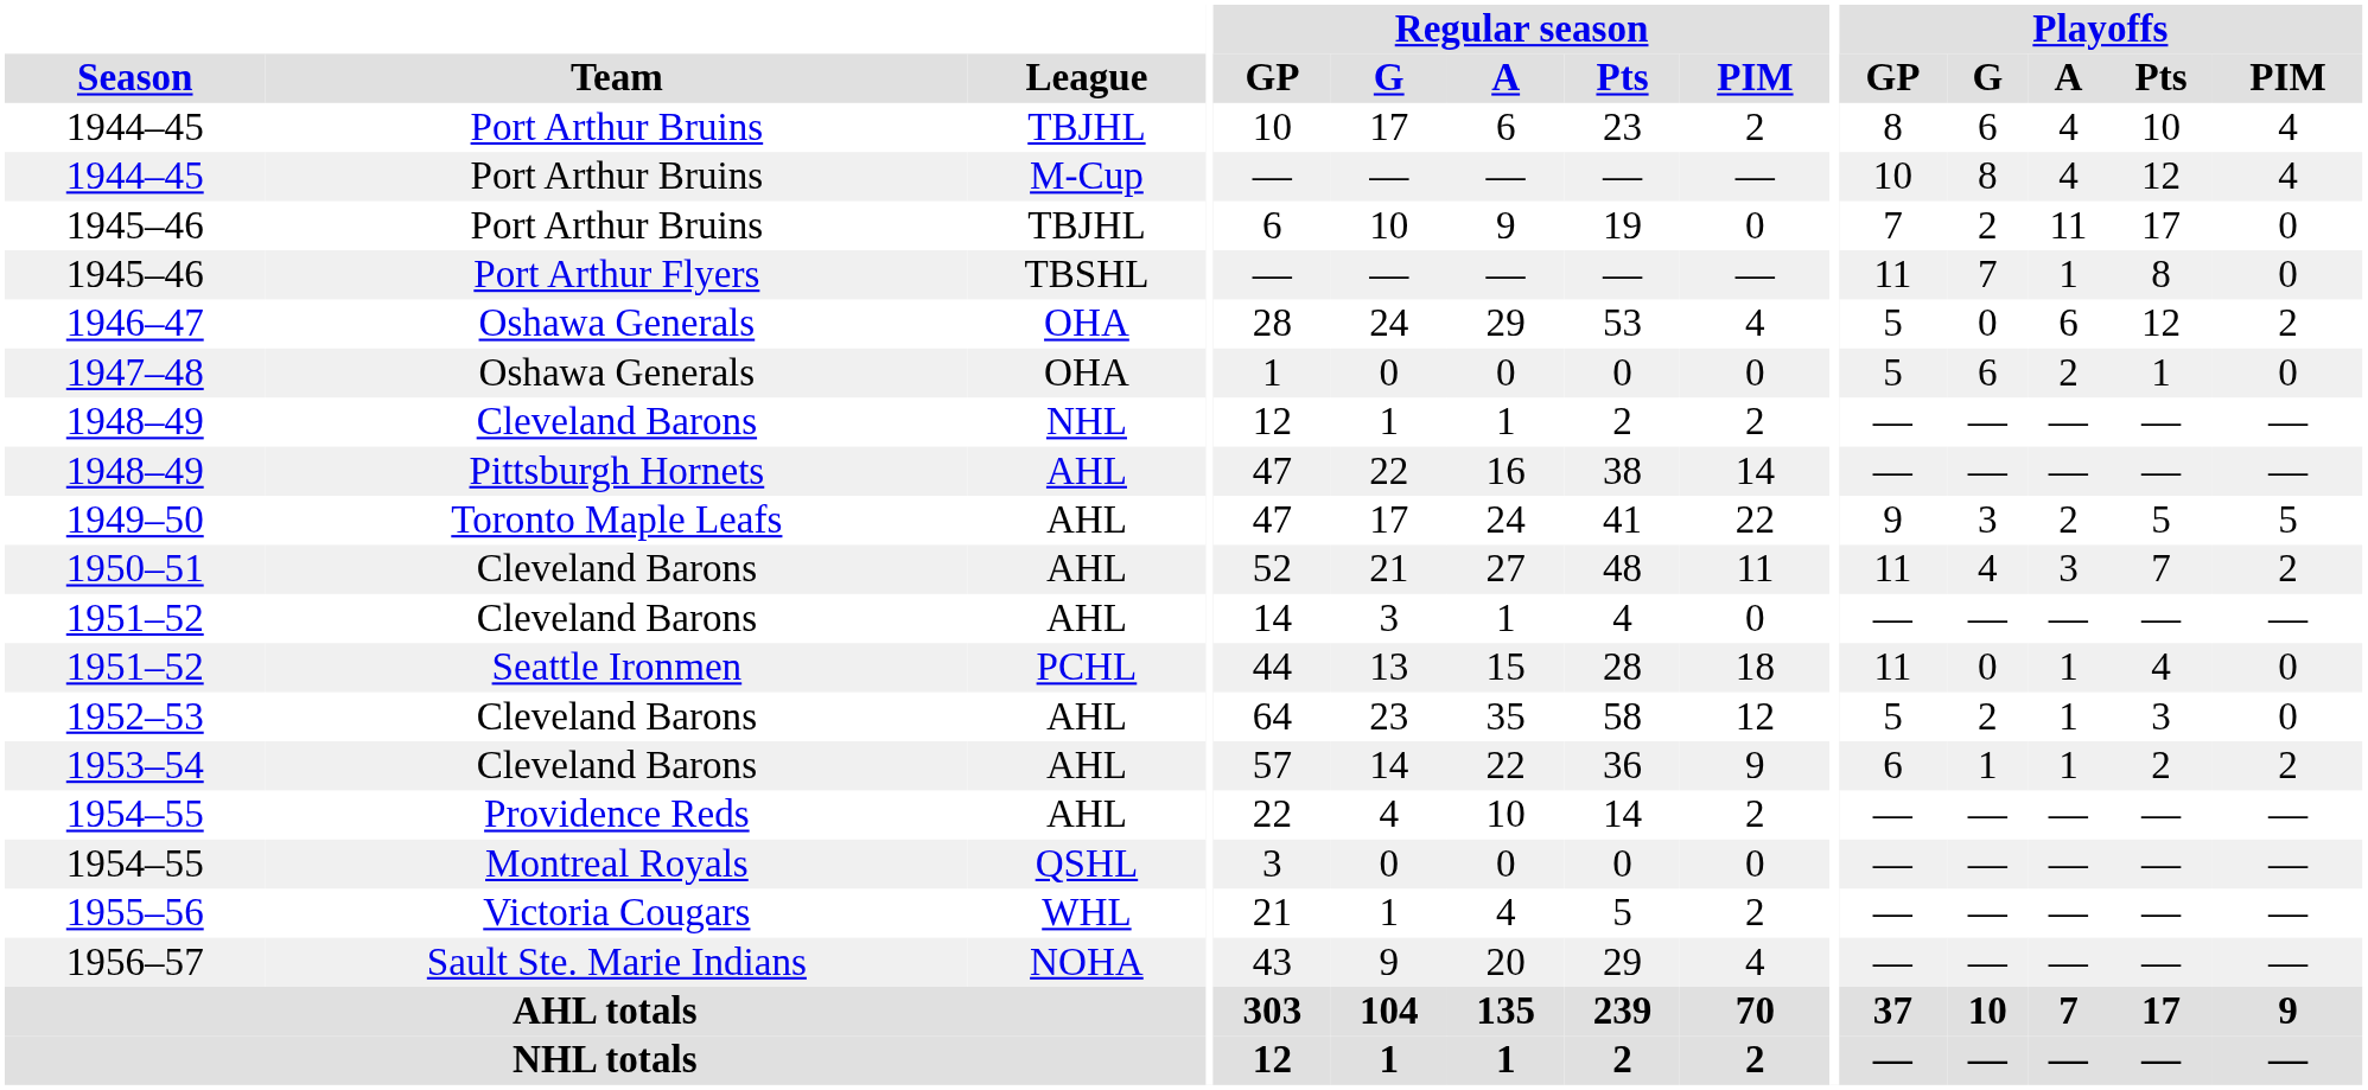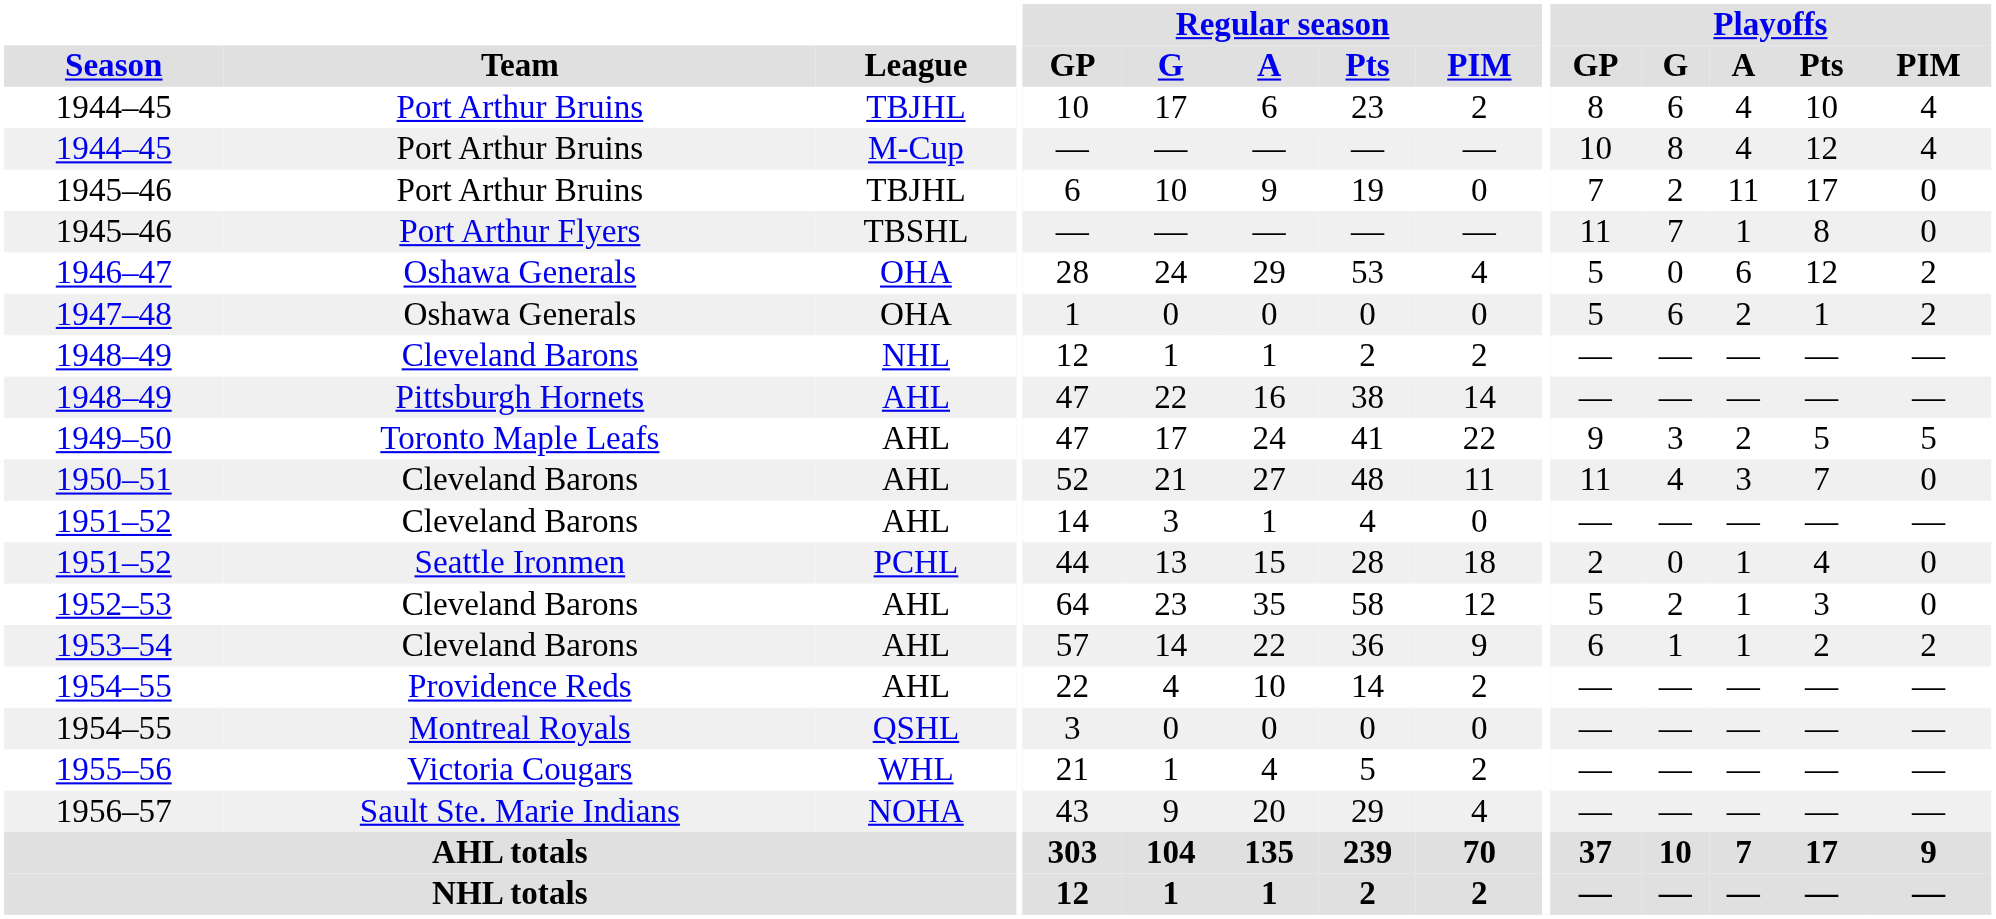 <table border="0" cellpadding="1" cellspacing="0" style="text-align:center; width:60em">
 <tr bgcolor="#e0e0e0">
 <th colspan="3" bgcolor="#ffffff"></th>
 <th rowspan="100" bgcolor="#ffffff"></th>
 <th colspan="5"><a href='#'>Regular season</a></th>
 <th rowspan="100" bgcolor="#ffffff"></th>
 <th colspan="5"><a href='#'>Playoffs</a></th>
 </tr>
 <tr bgcolor="#e0e0e0">
 <th><a href='#'>Season</a></th>
 <th>Team</th>
 <th>League</th>
 <th>GP</th>
 <th><a href='#'>G</a></th>
 <th><a href='#'>A</a></th>
 <th><a href='#'>Pts</a></th>
 <th><a href='#'>PIM</a></th>
 <th>GP</th>
 <th>G</th>
 <th>A</th>
 <th>Pts</th>
 <th>PIM</th>
 </tr>
 <tr>
 <td>1944–45</td>
 <td><a href='#'>Port Arthur Bruins</a></td>
 <td><a href='#'>TBJHL</a></td>
 <td>10</td>
 <td>17</td>
 <td>6</td>
 <td>23</td>
 <td>2</td>
 <td>8</td>
 <td>6</td>
 <td>4</td>
 <td>10</td>
 <td>4</td>
 </tr>
 <tr bgcolor="#f0f0f0">
 <td><a href='#'>1944–45</a></td>
 <td>Port Arthur Bruins</td>
 <td><a href='#'>M-Cup</a></td>
 <td>—</td>
 <td>—</td>
 <td>—</td>
 <td>—</td>
 <td>—</td>
 <td>10</td>
 <td>8</td>
 <td>4</td>
 <td>12</td>
 <td>4</td>
 </tr>
 <tr>
 <td>1945–46</td>
 <td>Port Arthur Bruins</td>
 <td>TBJHL</td>
 <td>6</td>
 <td>10</td>
 <td>9</td>
 <td>19</td>
 <td>0</td>
 <td>7</td>
 <td>2</td>
 <td>11</td>
 <td>17</td>
 <td>0</td>
 </tr>
 <tr bgcolor="#f0f0f0">
 <td>1945–46</td>
 <td><a href='#'>Port Arthur Flyers</a></td>
 <td>TBSHL</td>
 <td>—</td>
 <td>—</td>
 <td>—</td>
 <td>—</td>
 <td>—</td>
 <td>11</td>
 <td>7</td>
 <td>1</td>
 <td>8</td>
 <td>0</td>
 </tr>
 <tr>
 <td><a href='#'>1946–47</a></td>
 <td><a href='#'>Oshawa Generals</a></td>
 <td><a href='#'>OHA</a></td>
 <td>28</td>
 <td>24</td>
 <td>29</td>
 <td>53</td>
 <td>4</td>
 <td>5</td>
 <td>0</td>
 <td>6</td>
 <td>12</td>
 <td>2</td>
 </tr>
 <tr bgcolor="#f0f0f0">
 <td><a href='#'>1947–48</a></td>
 <td>Oshawa Generals</td>
 <td>OHA</td>
 <td>1</td>
 <td>0</td>
 <td>0</td>
 <td>0</td>
 <td>0</td>
 <td>5</td>
 <td>6</td>
 <td>2</td>
 <td>1</td>
-<td>0</td>
+<td>2</td>
 </tr>
 <tr>
 <td><a href='#'>1948–49</a></td>
 <td><a href='#'>Cleveland Barons</a></td>
 <td><a href='#'>NHL</a></td>
 <td>12</td>
 <td>1</td>
 <td>1</td>
 <td>2</td>
 <td>2</td>
 <td>—</td>
 <td>—</td>
 <td>—</td>
 <td>—</td>
 <td>—</td>
 </tr>
 <tr bgcolor="#f0f0f0">
 <td><a href='#'>1948–49</a></td>
 <td><a href='#'>Pittsburgh Hornets</a></td>
 <td><a href='#'>AHL</a></td>
 <td>47</td>
 <td>22</td>
 <td>16</td>
 <td>38</td>
 <td>14</td>
 <td>—</td>
 <td>—</td>
 <td>—</td>
 <td>—</td>
 <td>—</td>
 </tr>
 <tr>
 <td><a href='#'>1949–50</a></td>
 <td><a href='#'>Toronto Maple Leafs</a></td>
 <td>AHL</td>
 <td>47</td>
 <td>17</td>
 <td>24</td>
 <td>41</td>
 <td>22</td>
 <td>9</td>
 <td>3</td>
 <td>2</td>
 <td>5</td>
 <td>5</td>
 </tr>
 <tr bgcolor="#f0f0f0">
 <td><a href='#'>1950–51</a></td>
 <td>Cleveland Barons</td>
 <td>AHL</td>
 <td>52</td>
 <td>21</td>
 <td>27</td>
 <td>48</td>
 <td>11</td>
 <td>11</td>
 <td>4</td>
 <td>3</td>
 <td>7</td>
-<td>2</td>
+<td>0</td>
 </tr>
 <tr>
 <td><a href='#'>1951–52</a></td>
 <td>Cleveland Barons</td>
 <td>AHL</td>
 <td>14</td>
 <td>3</td>
 <td>1</td>
 <td>4</td>
 <td>0</td>
 <td>—</td>
 <td>—</td>
 <td>—</td>
 <td>—</td>
 <td>—</td>
 </tr>
 <tr bgcolor="#f0f0f0">
 <td><a href='#'>1951–52</a></td>
 <td><a href='#'>Seattle Ironmen</a></td>
 <td><a href='#'>PCHL</a></td>
 <td>44</td>
 <td>13</td>
 <td>15</td>
 <td>28</td>
 <td>18</td>
-<td>11</td>
+<td>2</td>
 <td>0</td>
 <td>1</td>
 <td>4</td>
 <td>0</td>
 </tr>
 <tr>
 <td><a href='#'>1952–53</a></td>
 <td>Cleveland Barons</td>
 <td>AHL</td>
 <td>64</td>
 <td>23</td>
 <td>35</td>
 <td>58</td>
 <td>12</td>
 <td>5</td>
 <td>2</td>
 <td>1</td>
 <td>3</td>
 <td>0</td>
 </tr>
 <tr bgcolor="#f0f0f0">
 <td><a href='#'>1953–54</a></td>
 <td>Cleveland Barons</td>
 <td>AHL</td>
 <td>57</td>
 <td>14</td>
 <td>22</td>
 <td>36</td>
 <td>9</td>
 <td>6</td>
 <td>1</td>
 <td>1</td>
 <td>2</td>
 <td>2</td>
 </tr>
 <tr>
 <td><a href='#'>1954–55</a></td>
 <td><a href='#'>Providence Reds</a></td>
 <td>AHL</td>
 <td>22</td>
 <td>4</td>
 <td>10</td>
 <td>14</td>
 <td>2</td>
 <td>—</td>
 <td>—</td>
 <td>—</td>
 <td>—</td>
 <td>—</td>
 </tr>
 <tr bgcolor="#f0f0f0">
 <td>1954–55</td>
 <td><a href='#'>Montreal Royals</a></td>
 <td><a href='#'>QSHL</a></td>
 <td>3</td>
 <td>0</td>
 <td>0</td>
 <td>0</td>
 <td>0</td>
 <td>—</td>
 <td>—</td>
 <td>—</td>
 <td>—</td>
 <td>—</td>
 </tr>
 <tr>
 <td><a href='#'>1955–56</a></td>
 <td><a href='#'>Victoria Cougars</a></td>
 <td><a href='#'>WHL</a></td>
 <td>21</td>
 <td>1</td>
 <td>4</td>
 <td>5</td>
 <td>2</td>
 <td>—</td>
 <td>—</td>
 <td>—</td>
 <td>—</td>
 <td>—</td>
 </tr>
 <tr bgcolor="#f0f0f0">
 <td>1956–57</td>
 <td><a href='#'>Sault Ste. Marie Indians</a></td>
 <td><a href='#'>NOHA</a></td>
 <td>43</td>
 <td>9</td>
 <td>20</td>
 <td>29</td>
 <td>4</td>
 <td>—</td>
 <td>—</td>
 <td>—</td>
 <td>—</td>
 <td>—</td>
 </tr>
 <tr bgcolor="#e0e0e0">
 <th colspan="3">AHL totals</th>
 <th>303</th>
 <th>104</th>
 <th>135</th>
 <th>239</th>
 <th>70</th>
 <th>37</th>
 <th>10</th>
 <th>7</th>
 <th>17</th>
 <th>9</th>
 </tr>
 <tr bgcolor="#e0e0e0">
 <th colspan="3">NHL totals</th>
 <th>12</th>
 <th>1</th>
 <th>1</th>
 <th>2</th>
 <th>2</th>
 <th>—</th>
 <th>—</th>
 <th>—</th>
 <th>—</th>
 <th>—</th>
 </tr>
 </table>
